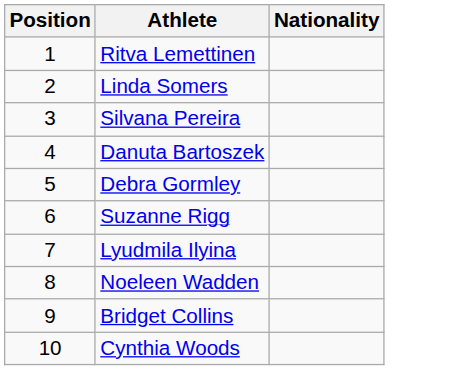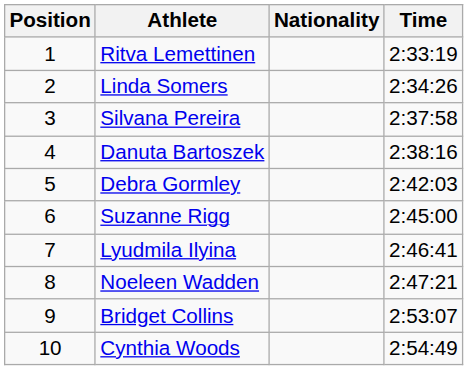 <table class="wikitable sortable">
 <tr>
 <th>Position</th>
 <th>Athlete</th>
 <th>Nationality</th>
+<th>Time</th>
 </tr>
 <tr>
 <td style="text-align:center">1</td>
 <td><a href='#'>Ritva Lemettinen</a></td>
 <td></td>
+<td>2:33:19</td>
 </tr>
 <tr>
 <td style="text-align:center">2</td>
 <td><a href='#'>Linda Somers</a></td>
 <td></td>
+<td>2:34:26</td>
 </tr>
 <tr>
 <td style="text-align:center">3</td>
 <td><a href='#'>Silvana Pereira</a></td>
 <td></td>
+<td>2:37:58</td>
 </tr>
 <tr>
 <td style="text-align:center">4</td>
 <td><a href='#'>Danuta Bartoszek</a></td>
 <td></td>
+<td>2:38:16</td>
 </tr>
 <tr>
 <td style="text-align:center">5</td>
 <td><a href='#'>Debra Gormley</a></td>
 <td></td>
+<td>2:42:03</td>
 </tr>
 <tr>
 <td style="text-align:center">6</td>
 <td><a href='#'>Suzanne Rigg</a></td>
 <td></td>
+<td>2:45:00</td>
 </tr>
 <tr>
 <td style="text-align:center">7</td>
 <td><a href='#'>Lyudmila Ilyina</a></td>
 <td></td>
+<td>2:46:41</td>
 </tr>
 <tr>
 <td style="text-align:center">8</td>
 <td><a href='#'>Noeleen Wadden</a></td>
 <td></td>
+<td>2:47:21</td>
 </tr>
 <tr>
 <td style="text-align:center">9</td>
 <td><a href='#'>Bridget Collins</a></td>
 <td></td>
+<td>2:53:07</td>
 </tr>
 <tr>
 <td style="text-align:center">10</td>
 <td><a href='#'>Cynthia Woods</a></td>
 <td></td>
+<td>2:54:49</td>
 </tr>
 </table>
